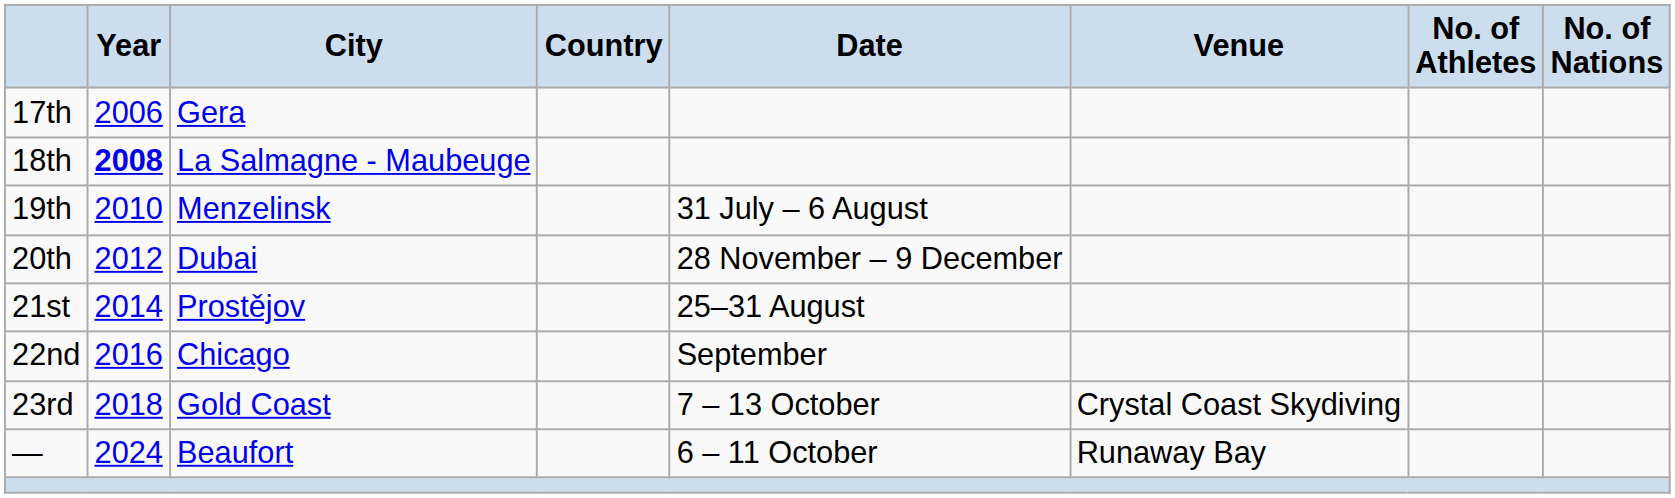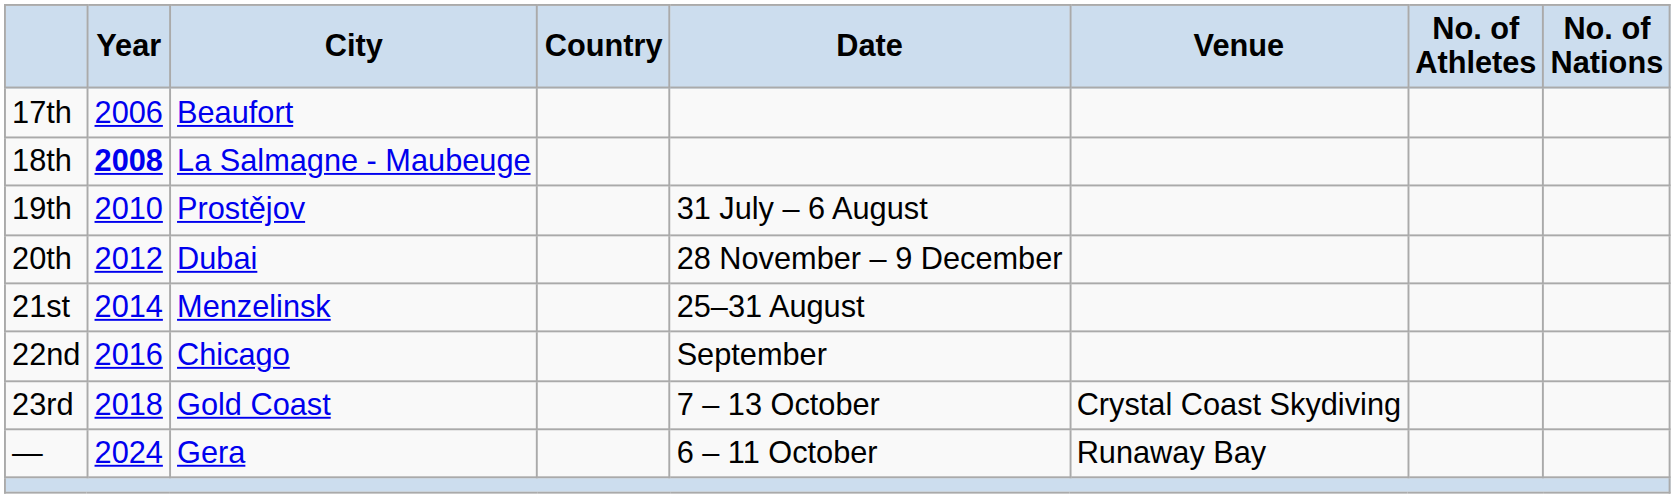 <table class="wikitable" align="center">
 <tr>
 <th style="background-color: #CCDDEE;"></th>
 <th style="background-color: #CCDDEE;">Year</th>
 <th style="background-color: #CCDDEE;">City</th>
 <th style="background-color: #CCDDEE;">Country</th>
 <th style="background-color: #CCDDEE;">Date</th>
 <th style="background-color: #CCDDEE;">Venue</th>
 <th style="background-color: #CCDDEE;">No. of<br>Athletes</th>
 <th style="background-color: #CCDDEE;">No. of<br>Nations</th>
 </tr>
 <tr>
 <td>17th</td>
 <td><a href='#'>2006</a></td>
-<td><a href='#'>Gera</a></td>
+<td><a href='#'>Beaufort</a></td>
 <td></td>
 <td></td>
 <td></td>
 <td></td>
 <td></td>
 </tr>
 <tr>
 <td>18th</td>
 <td><strong><a href='#'>2008</a></strong></td>
 <td><a href='#'>La Salmagne - Maubeuge</a></td>
 <td></td>
 <td></td>
 <td></td>
 <td></td>
 <td></td>
 </tr>
 <tr>
 <td>19th</td>
 <td><a href='#'>2010</a></td>
-<td><a href='#'>Menzelinsk</a></td>
+<td><a href='#'>Prostějov</a></td>
 <td></td>
 <td>31 July – 6 August</td>
 <td></td>
 <td></td>
 <td></td>
 </tr>
 <tr>
 <td>20th</td>
 <td><a href='#'>2012</a></td>
 <td><a href='#'>Dubai</a></td>
 <td></td>
 <td>28 November – 9 December</td>
 <td></td>
 <td></td>
 <td></td>
 </tr>
 <tr>
 <td>21st</td>
 <td><a href='#'>2014</a></td>
-<td><a href='#'>Prostějov</a></td>
+<td><a href='#'>Menzelinsk</a></td>
 <td></td>
 <td>25–31 August</td>
 <td></td>
 <td></td>
 <td></td>
 </tr>
 <tr>
 <td>22nd</td>
 <td><a href='#'>2016</a></td>
 <td><a href='#'>Chicago</a></td>
 <td></td>
 <td>September</td>
 <td></td>
 <td></td>
 <td></td>
 </tr>
 <tr>
 <td>23rd</td>
 <td><a href='#'>2018</a></td>
 <td><a href='#'>Gold Coast</a></td>
 <td></td>
 <td>7 – 13 October</td>
 <td>Crystal Coast Skydiving</td>
 <td></td>
 <td></td>
 </tr>
 <tr>
 <td>—</td>
 <td><a href='#'>2024</a></td>
-<td><a href='#'>Beaufort</a></td>
+<td><a href='#'>Gera</a></td>
 <td></td>
 <td>6 – 11 October</td>
 <td>Runaway Bay</td>
 <td></td>
 <td></td>
 </tr>
 <tr bgcolor=CCDDEE>
 <td colspan=8></td>
 </tr>
 </table>
